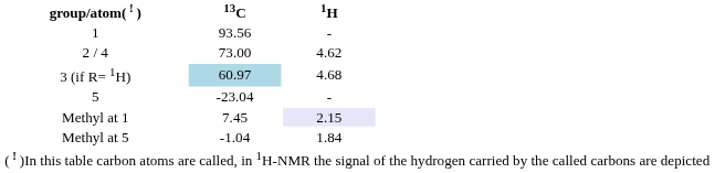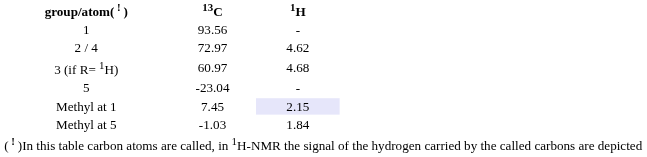 <table align="center">
 <tr>
 <th width="200px">group/atom(<sup> <strong>!</strong> </sup>)</th>
 <th width="100px"><sup>13</sup>C</th>
 <th width="100px"><sup>1</sup>H</th>
 <th></th>
 </tr>
 <tr style="text-align:center;">
 <td>1</td>
 <td>93.56</td>
 <td>-</td>
 <td rowspan="6"></td>
 </tr>
 <tr style="text-align:center;">
 <td>2 / 4</td>
-<td>73.00</td>
+<td>72.97</td>
 <td>4.62</td>
 </tr>
 <tr style="text-align:center;">
 <td>3 (if R= <sup>1</sup>H)</td>
-<td style="background: lightblue;">60.97</td>
+<td>60.97</td>
 <td>4.68</td>
 </tr>
 <tr style="text-align:center;">
 <td>5</td>
 <td>-23.04</td>
 <td>-</td>
 </tr>
 <tr style="text-align:center;">
 <td>Methyl at 1</td>
 <td>7.45</td>
 <td style="background: lavender;">2.15</td>
 </tr>
 <tr style="text-align:center;">
 <td>Methyl at 5</td>
-<td>-1.04</td>
+<td>-1.03</td>
 <td>1.84</td>
 </tr>
 <tr style="text-align:center;">
 <td colspan="4">(<sup> <strong>!</strong> </sup>)In this table carbon atoms are called, in <sup>1</sup>H-NMR the signal of the hydrogen carried by the called carbons are depicted</td>
 </tr>
 </table>
